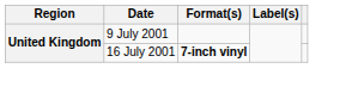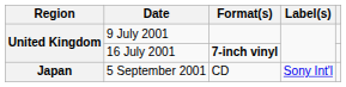 <table class="wikitable plainrowheaders">
 <tr>
 <th scope="col">Region</th>
 <th scope="col">Date</th>
 <th scope="col">Format(s)</th>
 <th scope="col">Label(s)</th>
 <th scope="col"></th>
 </tr>
 <tr>
 <th scope="row" rowspan="2">United Kingdom</th>
 <td>9 July 2001</td>
 <td></td>
 <td rowspan="2"></td>
 <td></td>
 </tr>
 <tr>
 <td>16 July 2001</td>
 <td><strong>7-inch vinyl</strong></td>
 <td></td>
 </tr>
+<tr>
+<th scope="row">Japan</th>
+<td>5 September 2001</td>
+<td>CD</td>
+<td><a href='#'>Sony Int'l</a></td>
+<td></td>
+</tr>
 </table>
